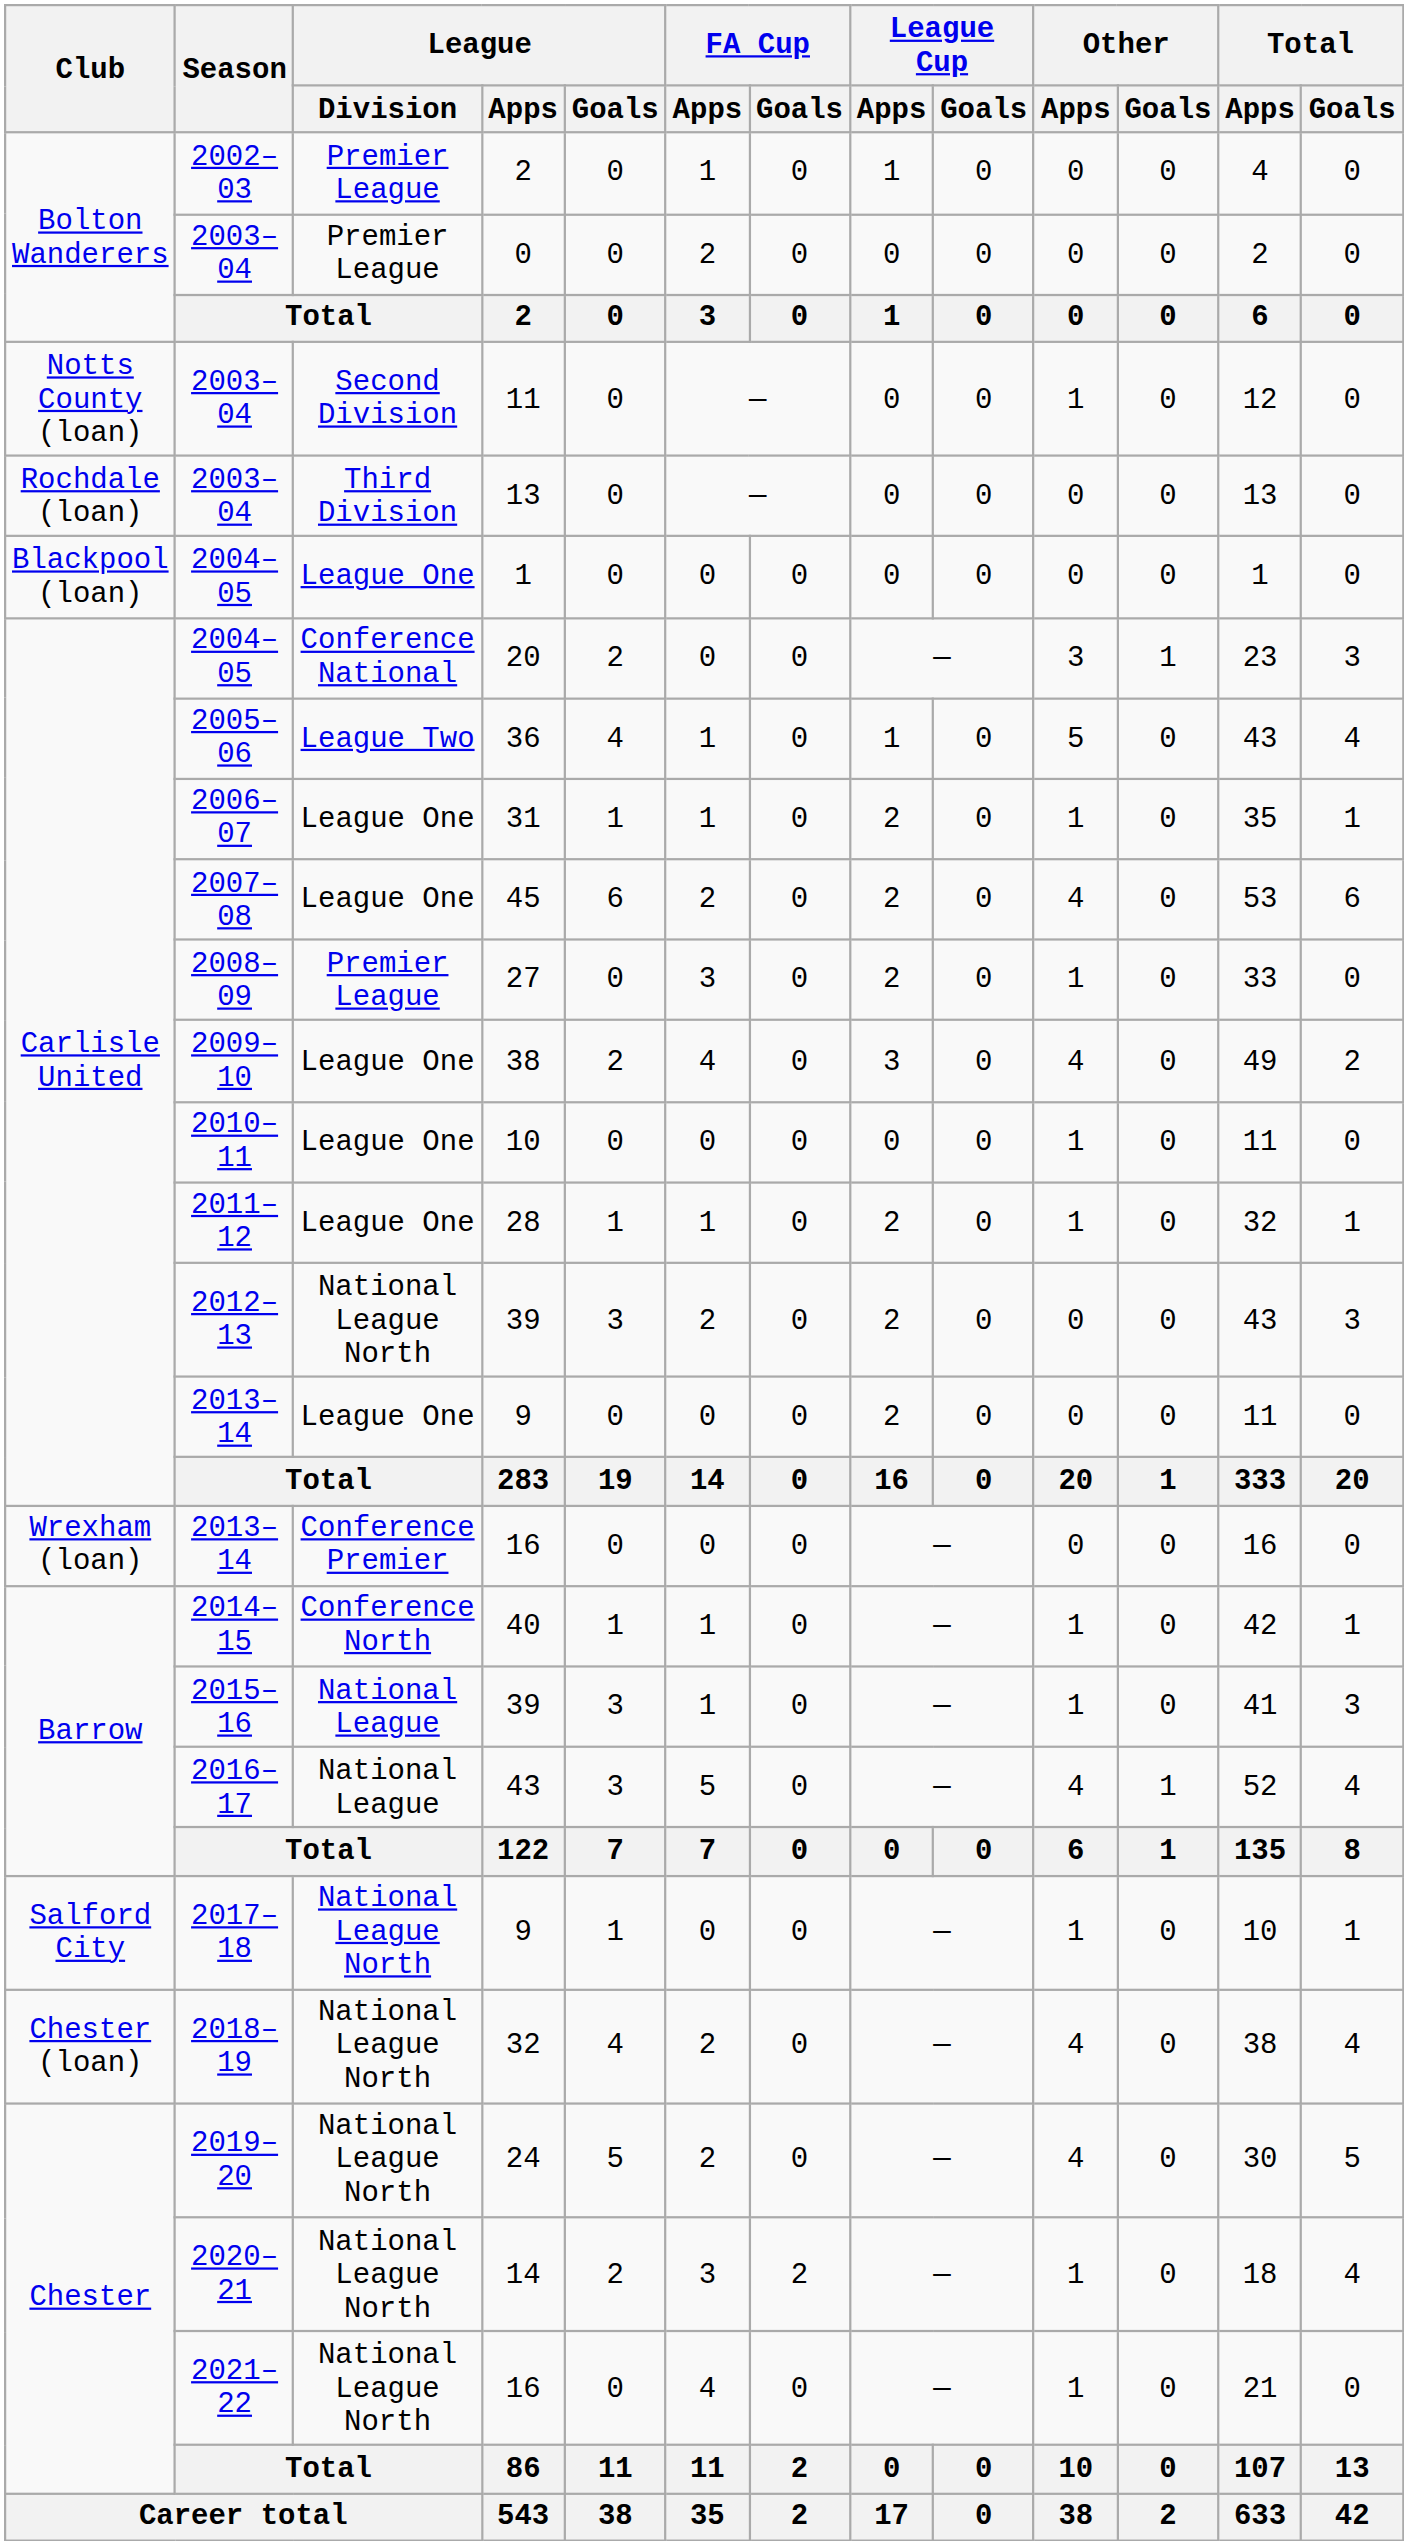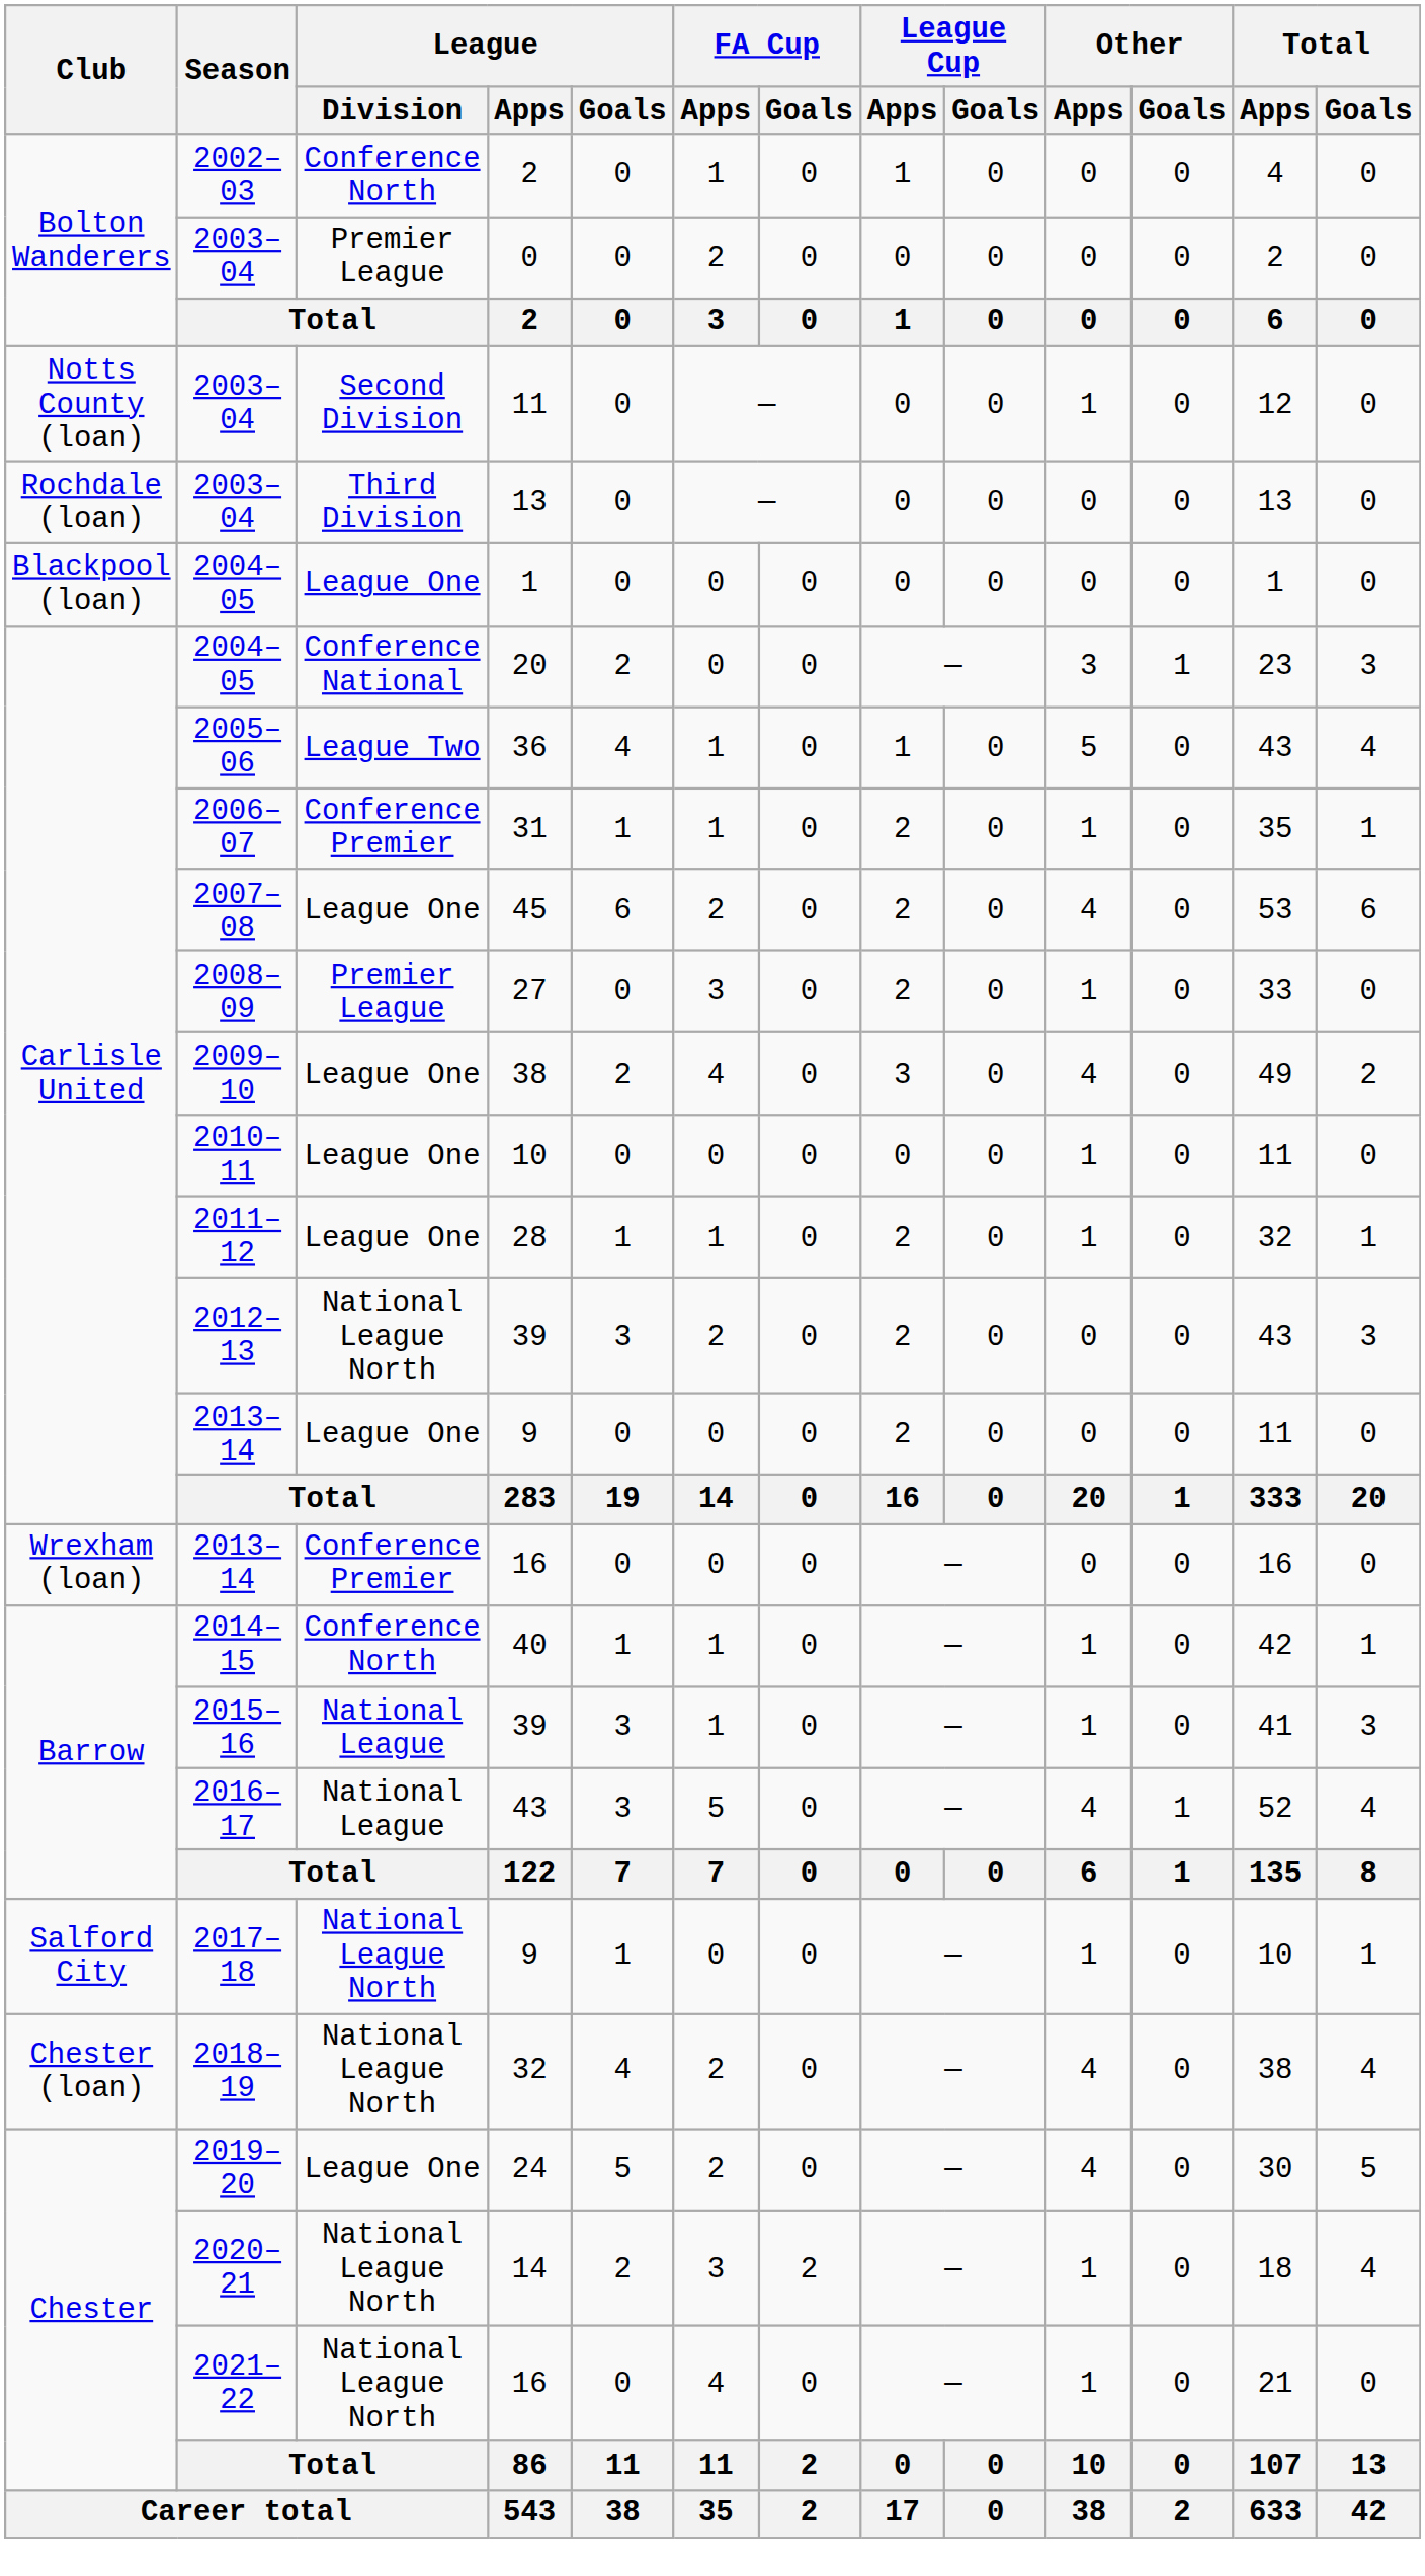 <table class="wikitable" style="text-align: center">
 <tr>
 <th rowspan="2">Club</th>
 <th rowspan="2">Season</th>
 <th colspan="3">League</th>
 <th colspan="2"><a href='#'>FA Cup</a></th>
 <th colspan="2"><a href='#'>League Cup</a></th>
 <th colspan="2">Other</th>
 <th colspan="2">Total</th>
 </tr>
 <tr>
 <th>Division</th>
 <th>Apps</th>
 <th>Goals</th>
 <th>Apps</th>
 <th>Goals</th>
 <th>Apps</th>
 <th>Goals</th>
 <th>Apps</th>
 <th>Goals</th>
 <th>Apps</th>
 <th>Goals</th>
 </tr>
 <tr>
 <td rowspan="3"><a href='#'>Bolton Wanderers</a></td>
 <td><a href='#'>2002–03</a></td>
-<td><a href='#'>Premier League</a></td>
+<td><a href='#'>Conference North</a></td>
 <td>2</td>
 <td>0</td>
 <td>1</td>
 <td>0</td>
 <td>1</td>
 <td>0</td>
 <td>0</td>
 <td>0</td>
 <td>4</td>
 <td>0</td>
 </tr>
 <tr>
 <td><a href='#'>2003–04</a></td>
 <td>Premier League</td>
 <td>0</td>
 <td>0</td>
 <td>2</td>
 <td>0</td>
 <td>0</td>
 <td>0</td>
 <td>0</td>
 <td>0</td>
 <td>2</td>
 <td>0</td>
 </tr>
 <tr>
 <th colspan="2">Total</th>
 <th>2</th>
 <th>0</th>
 <th>3</th>
 <th>0</th>
 <th>1</th>
 <th>0</th>
 <th>0</th>
 <th>0</th>
 <th>6</th>
 <th>0</th>
 </tr>
 <tr>
 <td><a href='#'>Notts County</a> (loan)</td>
 <td><a href='#'>2003–04</a></td>
 <td><a href='#'>Second Division</a></td>
 <td>11</td>
 <td>0</td>
 <td colspan="2">—</td>
 <td>0</td>
 <td>0</td>
 <td>1</td>
 <td>0</td>
 <td>12</td>
 <td>0</td>
 </tr>
 <tr>
 <td><a href='#'>Rochdale</a> (loan)</td>
 <td><a href='#'>2003–04</a></td>
 <td><a href='#'>Third Division</a></td>
 <td>13</td>
 <td>0</td>
 <td colspan="2">—</td>
 <td>0</td>
 <td>0</td>
 <td>0</td>
 <td>0</td>
 <td>13</td>
 <td>0</td>
 </tr>
 <tr>
 <td><a href='#'>Blackpool</a> (loan)</td>
 <td><a href='#'>2004–05</a></td>
 <td><a href='#'>League One</a></td>
 <td>1</td>
 <td>0</td>
 <td>0</td>
 <td>0</td>
 <td>0</td>
 <td>0</td>
 <td>0</td>
 <td>0</td>
 <td>1</td>
 <td>0</td>
 </tr>
 <tr>
 <td rowspan="11"><a href='#'>Carlisle United</a></td>
 <td><a href='#'>2004–05</a></td>
 <td><a href='#'>Conference National</a></td>
 <td>20</td>
 <td>2</td>
 <td>0</td>
 <td>0</td>
 <td colspan="2">—</td>
 <td>3</td>
 <td>1</td>
 <td>23</td>
 <td>3</td>
 </tr>
 <tr>
 <td><a href='#'>2005–06</a></td>
 <td><a href='#'>League Two</a></td>
 <td>36</td>
 <td>4</td>
 <td>1</td>
 <td>0</td>
 <td>1</td>
 <td>0</td>
 <td>5</td>
 <td>0</td>
 <td>43</td>
 <td>4</td>
 </tr>
 <tr>
 <td><a href='#'>2006–07</a></td>
-<td>League One</td>
+<td><a href='#'>Conference Premier</a></td>
 <td>31</td>
 <td>1</td>
 <td>1</td>
 <td>0</td>
 <td>2</td>
 <td>0</td>
 <td>1</td>
 <td>0</td>
 <td>35</td>
 <td>1</td>
 </tr>
 <tr>
 <td><a href='#'>2007–08</a></td>
 <td>League One</td>
 <td>45</td>
 <td>6</td>
 <td>2</td>
 <td>0</td>
 <td>2</td>
 <td>0</td>
 <td>4</td>
 <td>0</td>
 <td>53</td>
 <td>6</td>
 </tr>
 <tr>
 <td><a href='#'>2008–09</a></td>
 <td><a href='#'>Premier League</a></td>
 <td>27</td>
 <td>0</td>
 <td>3</td>
 <td>0</td>
 <td>2</td>
 <td>0</td>
 <td>1</td>
 <td>0</td>
 <td>33</td>
 <td>0</td>
 </tr>
 <tr>
 <td><a href='#'>2009–10</a></td>
 <td>League One</td>
 <td>38</td>
 <td>2</td>
 <td>4</td>
 <td>0</td>
 <td>3</td>
 <td>0</td>
 <td>4</td>
 <td>0</td>
 <td>49</td>
 <td>2</td>
 </tr>
 <tr>
 <td><a href='#'>2010–11</a></td>
 <td>League One</td>
 <td>10</td>
 <td>0</td>
 <td>0</td>
 <td>0</td>
 <td>0</td>
 <td>0</td>
 <td>1</td>
 <td>0</td>
 <td>11</td>
 <td>0</td>
 </tr>
 <tr>
 <td><a href='#'>2011–12</a></td>
 <td>League One</td>
 <td>28</td>
 <td>1</td>
 <td>1</td>
 <td>0</td>
 <td>2</td>
 <td>0</td>
 <td>1</td>
 <td>0</td>
 <td>32</td>
 <td>1</td>
 </tr>
 <tr>
 <td><a href='#'>2012–13</a></td>
 <td>National League North</td>
 <td>39</td>
 <td>3</td>
 <td>2</td>
 <td>0</td>
 <td>2</td>
 <td>0</td>
 <td>0</td>
 <td>0</td>
 <td>43</td>
 <td>3</td>
 </tr>
 <tr>
 <td><a href='#'>2013–14</a></td>
 <td>League One</td>
 <td>9</td>
 <td>0</td>
 <td>0</td>
 <td>0</td>
 <td>2</td>
 <td>0</td>
 <td>0</td>
 <td>0</td>
 <td>11</td>
 <td>0</td>
 </tr>
 <tr>
 <th colspan="2">Total</th>
 <th>283</th>
 <th>19</th>
 <th>14</th>
 <th>0</th>
 <th>16</th>
 <th>0</th>
 <th>20</th>
 <th>1</th>
 <th>333</th>
 <th>20</th>
 </tr>
 <tr>
 <td><a href='#'>Wrexham</a> (loan)</td>
 <td><a href='#'>2013–14</a></td>
 <td><a href='#'>Conference Premier</a></td>
 <td>16</td>
 <td>0</td>
 <td>0</td>
 <td>0</td>
 <td colspan="2">—</td>
 <td>0</td>
 <td>0</td>
 <td>16</td>
 <td>0</td>
 </tr>
 <tr>
 <td rowspan="4"><a href='#'>Barrow</a></td>
 <td><a href='#'>2014–15</a></td>
 <td><a href='#'>Conference North</a></td>
 <td>40</td>
 <td>1</td>
 <td>1</td>
 <td>0</td>
 <td colspan="2">—</td>
 <td>1</td>
 <td>0</td>
 <td>42</td>
 <td>1</td>
 </tr>
 <tr>
 <td><a href='#'>2015–16</a></td>
 <td><a href='#'>National League</a></td>
 <td>39</td>
 <td>3</td>
 <td>1</td>
 <td>0</td>
 <td colspan="2">—</td>
 <td>1</td>
 <td>0</td>
 <td>41</td>
 <td>3</td>
 </tr>
 <tr>
 <td><a href='#'>2016–17</a></td>
 <td>National League</td>
 <td>43</td>
 <td>3</td>
 <td>5</td>
 <td>0</td>
 <td colspan="2">—</td>
 <td>4</td>
 <td>1</td>
 <td>52</td>
 <td>4</td>
 </tr>
 <tr>
 <th colspan="2">Total</th>
 <th>122</th>
 <th>7</th>
 <th>7</th>
 <th>0</th>
 <th>0</th>
 <th>0</th>
 <th>6</th>
 <th>1</th>
 <th>135</th>
 <th>8</th>
 </tr>
 <tr>
 <td><a href='#'>Salford City</a></td>
 <td><a href='#'>2017–18</a></td>
 <td><a href='#'>National League North</a></td>
 <td>9</td>
 <td>1</td>
 <td>0</td>
 <td>0</td>
 <td colspan="2">—</td>
 <td>1</td>
 <td>0</td>
 <td>10</td>
 <td>1</td>
 </tr>
 <tr>
 <td><a href='#'>Chester</a> (loan)</td>
 <td><a href='#'>2018–19</a></td>
 <td>National League North</td>
 <td>32</td>
 <td>4</td>
 <td>2</td>
 <td>0</td>
 <td colspan="2">—</td>
 <td>4</td>
 <td>0</td>
 <td>38</td>
 <td>4</td>
 </tr>
 <tr>
 <td rowspan="4"><a href='#'>Chester</a></td>
 <td><a href='#'>2019–20</a></td>
-<td>National League North</td>
+<td>League One</td>
 <td>24</td>
 <td>5</td>
 <td>2</td>
 <td>0</td>
 <td colspan="2">—</td>
 <td>4</td>
 <td>0</td>
 <td>30</td>
 <td>5</td>
 </tr>
 <tr>
 <td><a href='#'>2020–21</a></td>
 <td>National League North</td>
 <td>14</td>
 <td>2</td>
 <td>3</td>
 <td>2</td>
 <td colspan="2">—</td>
 <td>1</td>
 <td>0</td>
 <td>18</td>
 <td>4</td>
 </tr>
 <tr>
 <td><a href='#'>2021–22</a></td>
 <td>National League North</td>
 <td>16</td>
 <td>0</td>
 <td>4</td>
 <td>0</td>
 <td colspan="2">—</td>
 <td>1</td>
 <td>0</td>
 <td>21</td>
 <td>0</td>
 </tr>
 <tr>
 <th colspan="2">Total</th>
 <th>86</th>
 <th>11</th>
 <th>11</th>
 <th>2</th>
 <th>0</th>
 <th>0</th>
 <th>10</th>
 <th>0</th>
 <th>107</th>
 <th>13</th>
 </tr>
 <tr>
 <th colspan="3">Career total</th>
 <th>543</th>
 <th>38</th>
 <th>35</th>
 <th>2</th>
 <th>17</th>
 <th>0</th>
 <th>38</th>
 <th>2</th>
 <th>633</th>
 <th>42</th>
 </tr>
 </table>
